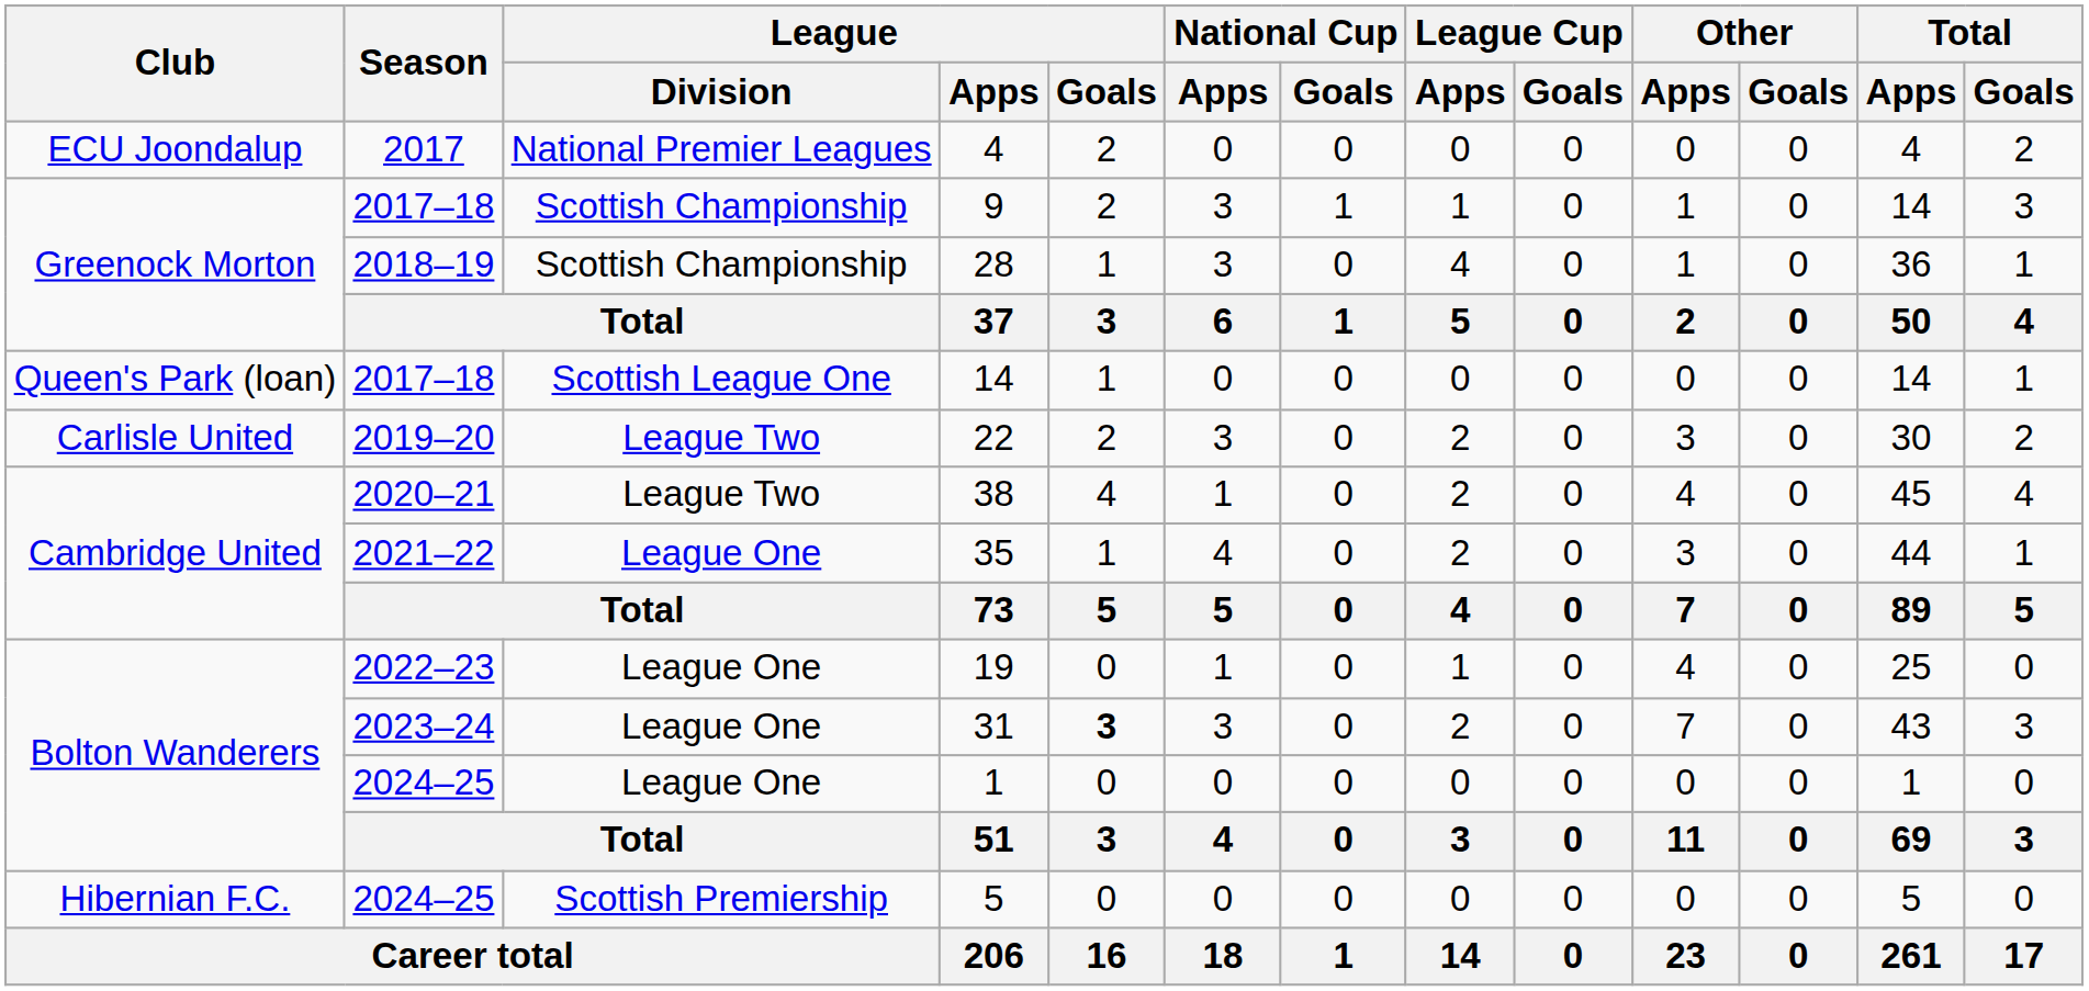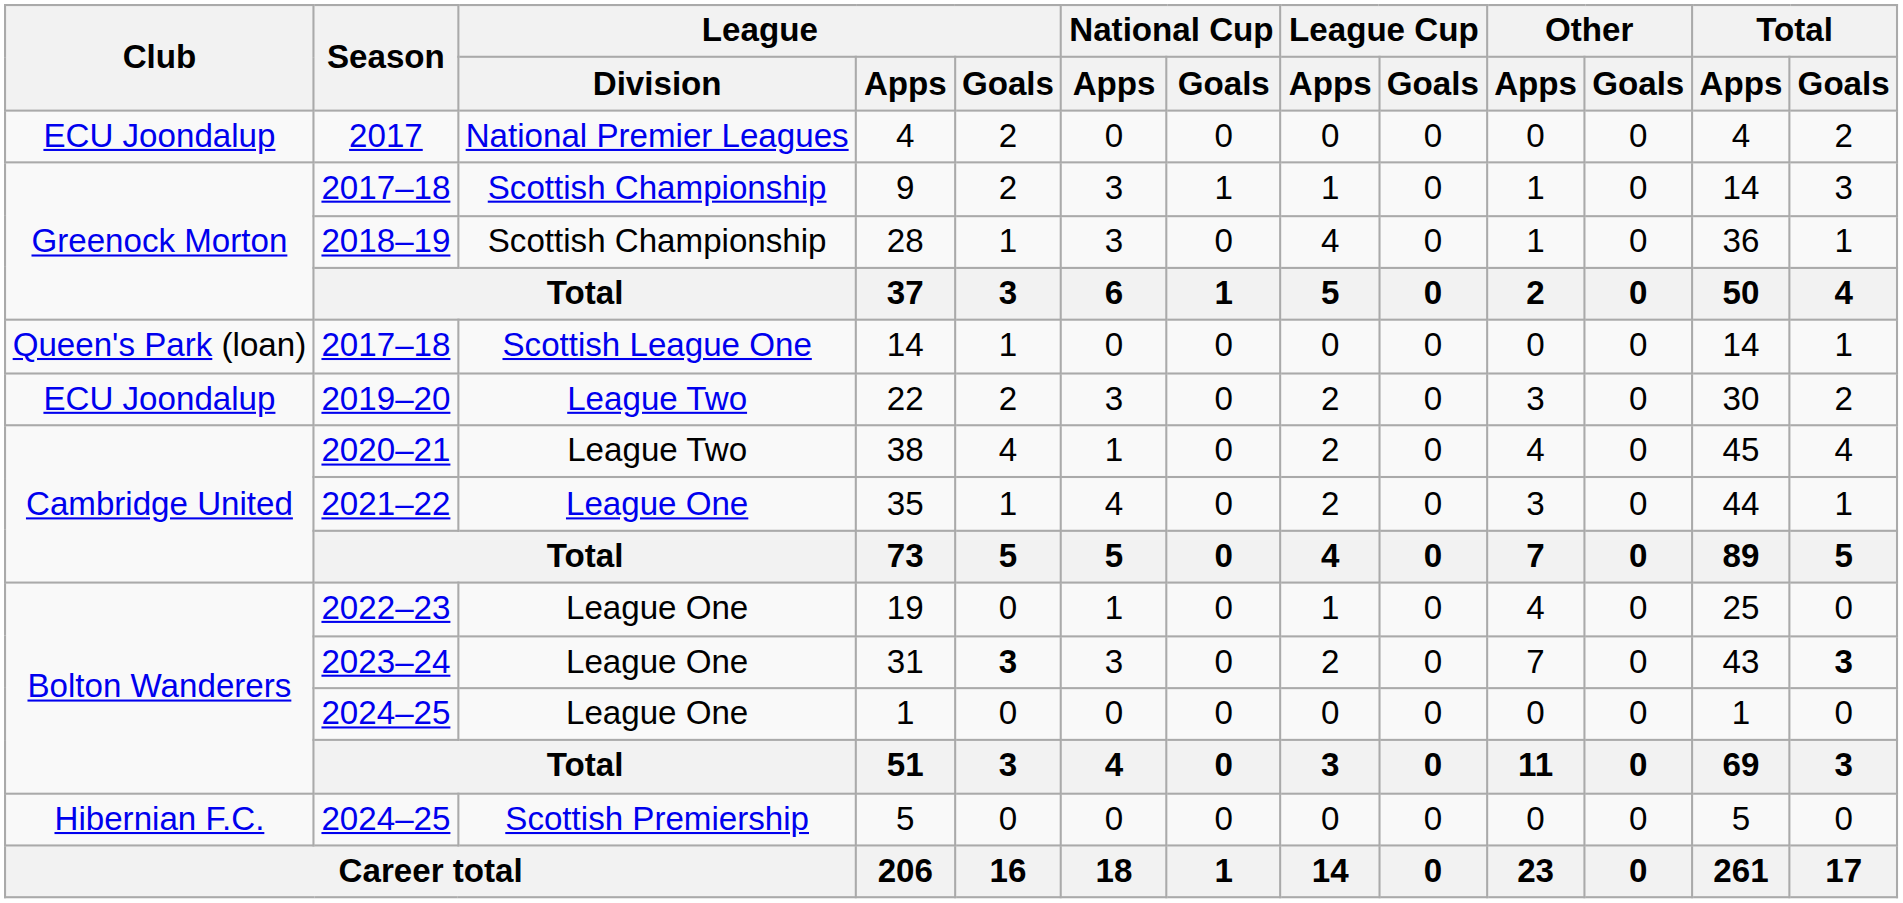 <table class=wikitable style="text-align:center">
 <tr>
 <th rowspan=2>Club</th>
 <th rowspan=2>Season</th>
 <th colspan=3>League</th>
 <th colspan=2>National Cup</th>
 <th colspan=2>League Cup</th>
 <th colspan=2>Other</th>
 <th colspan=2>Total</th>
 </tr>
 <tr>
 <th>Division</th>
 <th>Apps</th>
 <th>Goals</th>
 <th>Apps</th>
 <th>Goals</th>
 <th>Apps</th>
 <th>Goals</th>
 <th>Apps</th>
 <th>Goals</th>
 <th>Apps</th>
 <th>Goals</th>
 </tr>
 <tr>
 <td><a href='#'>ECU Joondalup</a></td>
 <td><a href='#'>2017</a></td>
 <td><a href='#'>National Premier Leagues</a></td>
 <td>4</td>
 <td>2</td>
 <td>0</td>
 <td>0</td>
 <td>0</td>
 <td>0</td>
 <td>0</td>
 <td>0</td>
 <td>4</td>
 <td>2</td>
 </tr>
 <tr>
 <td rowspan=3><a href='#'>Greenock Morton</a></td>
 <td><a href='#'>2017–18</a></td>
 <td><a href='#'>Scottish Championship</a></td>
 <td>9</td>
 <td>2</td>
 <td>3</td>
 <td>1</td>
 <td>1</td>
 <td>0</td>
 <td>1</td>
 <td>0</td>
 <td>14</td>
 <td>3</td>
 </tr>
 <tr>
 <td><a href='#'>2018–19</a></td>
 <td>Scottish Championship</td>
 <td>28</td>
 <td>1</td>
 <td>3</td>
 <td>0</td>
 <td>4</td>
 <td>0</td>
 <td>1</td>
 <td>0</td>
 <td>36</td>
 <td>1</td>
 </tr>
 <tr>
 <th colspan="2">Total</th>
 <th>37</th>
 <th>3</th>
 <th>6</th>
 <th>1</th>
 <th>5</th>
 <th>0</th>
 <th>2</th>
 <th>0</th>
 <th>50</th>
 <th>4</th>
 </tr>
 <tr>
 <td><a href='#'>Queen's Park</a> (loan)</td>
 <td><a href='#'>2017–18</a></td>
 <td><a href='#'>Scottish League One</a></td>
 <td>14</td>
 <td>1</td>
 <td>0</td>
 <td>0</td>
 <td>0</td>
 <td>0</td>
 <td>0</td>
 <td>0</td>
 <td>14</td>
 <td>1</td>
 </tr>
 <tr>
-<td><a href='#'>Carlisle United</a></td>
+<td><a href='#'>ECU Joondalup</a></td>
 <td><a href='#'>2019–20</a></td>
 <td><a href='#'>League Two</a></td>
 <td>22</td>
 <td>2</td>
 <td>3</td>
 <td>0</td>
 <td>2</td>
 <td>0</td>
 <td>3</td>
 <td>0</td>
 <td>30</td>
 <td>2</td>
 </tr>
 <tr>
 <td rowspan="3"><a href='#'>Cambridge United</a></td>
 <td><a href='#'>2020–21</a></td>
 <td>League Two</td>
 <td>38</td>
 <td>4</td>
 <td>1</td>
 <td>0</td>
 <td>2</td>
 <td>0</td>
 <td>4</td>
 <td>0</td>
 <td>45</td>
 <td>4</td>
 </tr>
 <tr>
 <td><a href='#'>2021–22</a></td>
 <td><a href='#'>League One</a></td>
 <td>35</td>
 <td>1</td>
 <td>4</td>
 <td>0</td>
 <td>2</td>
 <td>0</td>
 <td>3</td>
 <td>0</td>
 <td>44</td>
 <td>1</td>
 </tr>
 <tr>
 <th colspan="2">Total</th>
 <th>73</th>
 <th>5</th>
 <th>5</th>
 <th>0</th>
 <th>4</th>
 <th>0</th>
 <th>7</th>
 <th>0</th>
 <th>89</th>
 <th>5</th>
 </tr>
 <tr>
 <td rowspan="4"><a href='#'>Bolton Wanderers</a></td>
 <td><a href='#'>2022–23</a></td>
 <td>League One</td>
 <td>19</td>
 <td>0</td>
 <td>1</td>
 <td>0</td>
 <td>1</td>
 <td>0</td>
 <td>4</td>
 <td>0</td>
 <td>25</td>
 <td>0</td>
 </tr>
 <tr>
 <td><a href='#'>2023–24</a></td>
 <td>League One</td>
 <td>31</td>
 <td><strong>3</strong></td>
 <td>3</td>
 <td>0</td>
 <td>2</td>
 <td>0</td>
 <td>7</td>
 <td>0</td>
 <td>43</td>
-<td>3</td>
+<td><strong>3</strong></td>
 </tr>
 <tr>
 <td><a href='#'>2024–25</a></td>
 <td>League One</td>
 <td>1</td>
 <td>0</td>
 <td>0</td>
 <td>0</td>
 <td>0</td>
 <td>0</td>
 <td>0</td>
 <td>0</td>
 <td>1</td>
 <td>0</td>
 </tr>
 <tr>
 <th colspan="2">Total</th>
 <th>51</th>
 <th>3</th>
 <th>4</th>
 <th>0</th>
 <th>3</th>
 <th>0</th>
 <th>11</th>
 <th>0</th>
 <th>69</th>
 <th>3</th>
 </tr>
 <tr>
 <td><a href='#'>Hibernian F.C.</a></td>
 <td><a href='#'>2024–25</a></td>
 <td><a href='#'>Scottish Premiership</a></td>
 <td>5</td>
 <td>0</td>
 <td>0</td>
 <td>0</td>
 <td>0</td>
 <td>0</td>
 <td>0</td>
 <td>0</td>
 <td>5</td>
 <td>0</td>
 </tr>
 <tr>
 <th colspan=3>Career total</th>
 <th>206</th>
 <th>16</th>
 <th>18</th>
 <th>1</th>
 <th>14</th>
 <th>0</th>
 <th>23</th>
 <th>0</th>
 <th>261</th>
 <th>17</th>
 </tr>
 </table>
